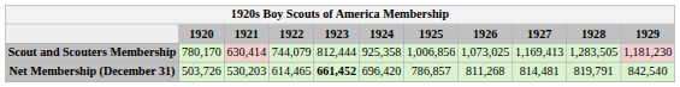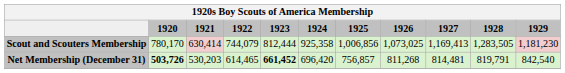 <table class="wikitable" width="auto" style="text-align: center">
 <tr>
 <th colspan="11">1920s Boy Scouts of America Membership</th>
 </tr>
 <tr>
 <td style="background: #efefef;"></td>
 <td style="background: silver"><strong>1920</strong></td>
 <td style="background: silver"><strong>1921</strong></td>
 <td style="background: silver"><strong>1922</strong></td>
 <td style="background: silver"><strong>1923</strong></td>
 <td style="background: silver"><strong>1924</strong></td>
 <td style="background: silver"><strong>1925</strong></td>
 <td style="background: silver"><strong>1926</strong></td>
 <td style="background: silver"><strong>1927</strong></td>
 <td style="background: silver"><strong>1928</strong></td>
 <td style="background: silver"><strong>1929</strong></td>
 </tr>
 <tr>
 <td style="background: silver"><strong>Scout and Scouters Membership</strong></td>
 <td style="background: #DAF2CE">780,170</td>
 <td style="background: #F2CECE">630,414</td>
 <td style="background: #DAF2CE">744,079</td>
 <td style="background: #DAF2CE">812,444</td>
 <td style="background: #DAF2CE">925,358</td>
 <td style="background: #DAF2CE">1,006,856</td>
 <td style="background: #DAF2CE">1,073,025</td>
 <td style="background: #DAF2CE">1,169,413</td>
 <td style="background: #DAF2CE">1,283,505</td>
 <td style="background: #F2CECE">1,181,230</td>
 </tr>
 <tr>
 <td style="background: silver"><strong>Net Membership (December 31)</strong></td>
-<td style="background: #DAF2CE">503,726</td>
+<td style="background: #DAF2CE"><strong>503,726</strong></td>
 <td style="background: #DAF2CE">530,203</td>
 <td style="background: #DAF2CE">614,465</td>
 <td style="background: #DAF2CE"><strong>661,452</strong></td>
 <td style="background: #DAF2CE">696,420</td>
-<td style="background: #DAF2CE">786,857</td>
+<td style="background: #DAF2CE">756,857</td>
 <td style="background: #DAF2CE">811,268</td>
 <td style="background: #DAF2CE">814,481</td>
 <td style="background: #DAF2CE">819,791</td>
 <td style="background: #DAF2CE">842,540</td>
 </tr>
 <tr>
 </tr>
 </table>
